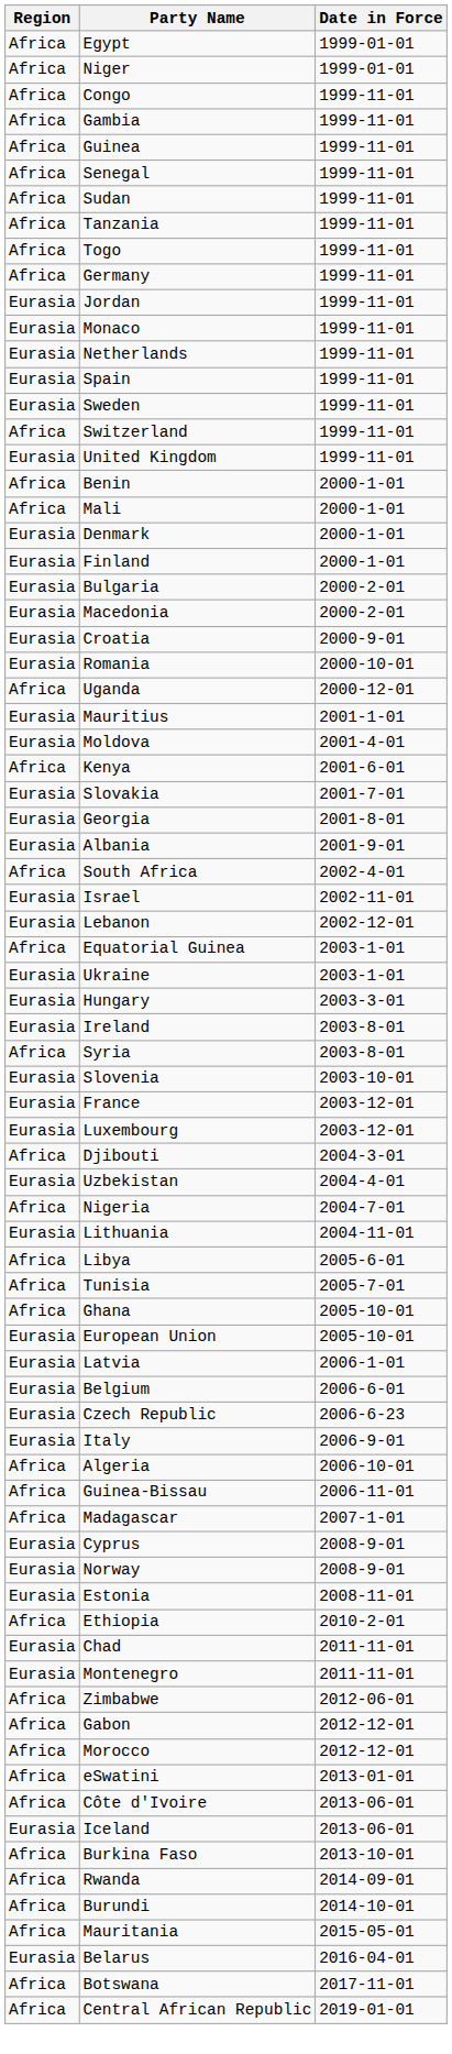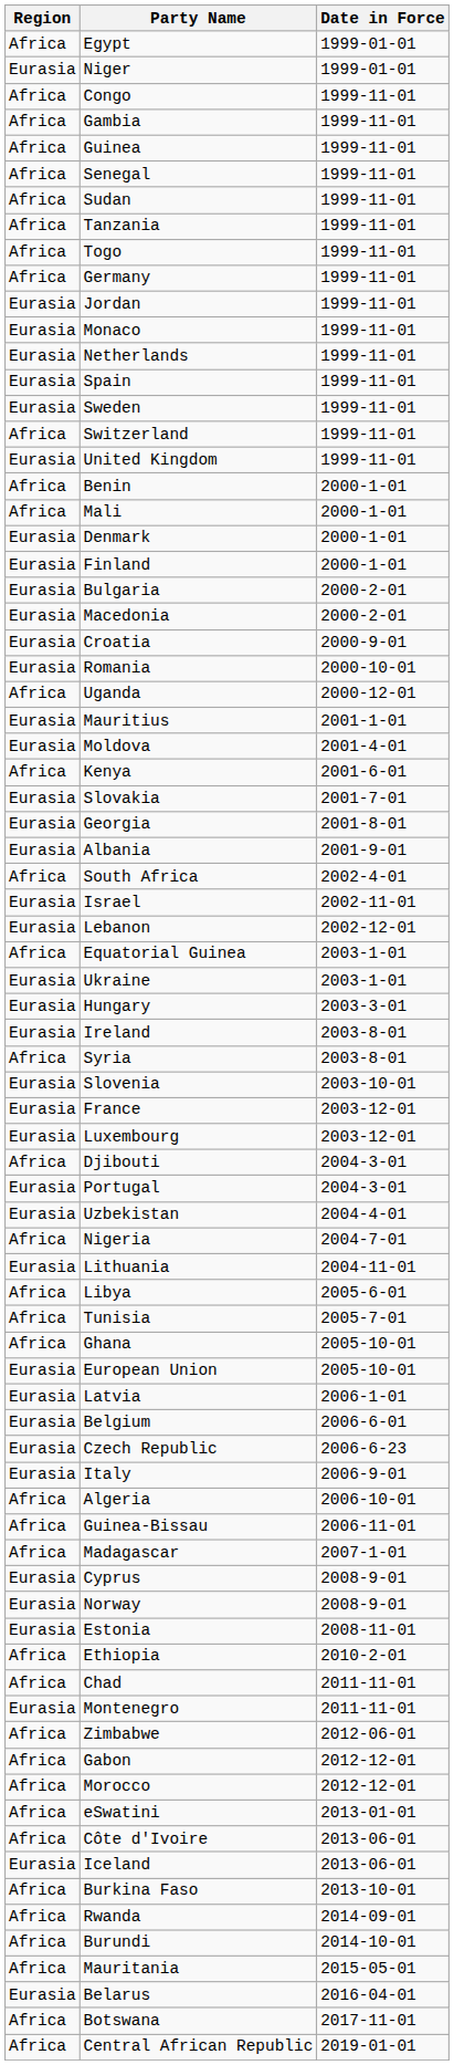 <table class="wikitable sortable collapsible collapsed" border="1">
 <tr>
 <th scope="col">Region</th>
 <th scope="col">Party Name</th>
 <th scope="col">Date in Force</th>
 </tr>
 <tr>
 <td>Africa</td>
 <td>Egypt</td>
 <td>1999-01-01</td>
 </tr>
 <tr>
-<td>Africa</td>
+<td>Eurasia</td>
 <td>Niger</td>
 <td>1999-01-01</td>
 </tr>
 <tr>
 <td>Africa</td>
 <td>Congo</td>
 <td>1999-11-01</td>
 </tr>
 <tr>
 <td>Africa</td>
 <td>Gambia</td>
 <td>1999-11-01</td>
 </tr>
 <tr>
 <td>Africa</td>
 <td>Guinea</td>
 <td>1999-11-01</td>
 </tr>
 <tr>
 <td>Africa</td>
 <td>Senegal</td>
 <td>1999-11-01</td>
 </tr>
 <tr>
 <td>Africa</td>
 <td>Sudan</td>
 <td>1999-11-01</td>
 </tr>
 <tr>
 <td>Africa</td>
 <td>Tanzania</td>
 <td>1999-11-01</td>
 </tr>
 <tr>
 <td>Africa</td>
 <td>Togo</td>
 <td>1999-11-01</td>
 </tr>
 <tr>
 <td>Africa</td>
 <td>Germany</td>
 <td>1999-11-01</td>
 </tr>
 <tr>
 <td>Eurasia</td>
 <td>Jordan</td>
 <td>1999-11-01</td>
 </tr>
 <tr>
 <td>Eurasia</td>
 <td>Monaco</td>
 <td>1999-11-01</td>
 </tr>
 <tr>
 <td>Eurasia</td>
 <td>Netherlands</td>
 <td>1999-11-01</td>
 </tr>
 <tr>
 <td>Eurasia</td>
 <td>Spain</td>
 <td>1999-11-01</td>
 </tr>
 <tr>
 <td>Eurasia</td>
 <td>Sweden</td>
 <td>1999-11-01</td>
 </tr>
 <tr>
 <td>Africa</td>
 <td>Switzerland</td>
 <td>1999-11-01</td>
 </tr>
 <tr>
 <td>Eurasia</td>
 <td>United Kingdom</td>
 <td>1999-11-01</td>
 </tr>
 <tr>
 <td>Africa</td>
 <td>Benin</td>
 <td>2000-1-01</td>
 </tr>
 <tr>
 <td>Africa</td>
 <td>Mali</td>
 <td>2000-1-01</td>
 </tr>
 <tr>
 <td>Eurasia</td>
 <td>Denmark</td>
 <td>2000-1-01</td>
 </tr>
 <tr>
 <td>Eurasia</td>
 <td>Finland</td>
 <td>2000-1-01</td>
 </tr>
 <tr>
 <td>Eurasia</td>
 <td>Bulgaria</td>
 <td>2000-2-01</td>
 </tr>
 <tr>
 <td>Eurasia</td>
 <td>Macedonia</td>
 <td>2000-2-01</td>
 </tr>
 <tr>
 <td>Eurasia</td>
 <td>Croatia</td>
 <td>2000-9-01</td>
 </tr>
 <tr>
 <td>Eurasia</td>
 <td>Romania</td>
 <td>2000-10-01</td>
 </tr>
 <tr>
 <td>Africa</td>
 <td>Uganda</td>
 <td>2000-12-01</td>
 </tr>
 <tr>
 <td>Eurasia</td>
 <td>Mauritius</td>
 <td>2001-1-01</td>
 </tr>
 <tr>
 <td>Eurasia</td>
 <td>Moldova</td>
 <td>2001-4-01</td>
 </tr>
 <tr>
 <td>Africa</td>
 <td>Kenya</td>
 <td>2001-6-01</td>
 </tr>
 <tr>
 <td>Eurasia</td>
 <td>Slovakia</td>
 <td>2001-7-01</td>
 </tr>
 <tr>
 <td>Eurasia</td>
 <td>Georgia</td>
 <td>2001-8-01</td>
 </tr>
 <tr>
 <td>Eurasia</td>
 <td>Albania</td>
 <td>2001-9-01</td>
 </tr>
 <tr>
 <td>Africa</td>
 <td>South Africa</td>
 <td>2002-4-01</td>
 </tr>
 <tr>
 <td>Eurasia</td>
 <td>Israel</td>
 <td>2002-11-01</td>
 </tr>
 <tr>
 <td>Eurasia</td>
 <td>Lebanon</td>
 <td>2002-12-01</td>
 </tr>
 <tr>
 <td>Africa</td>
 <td>Equatorial Guinea</td>
 <td>2003-1-01</td>
 </tr>
 <tr>
 <td>Eurasia</td>
 <td>Ukraine</td>
 <td>2003-1-01</td>
 </tr>
 <tr>
 <td>Eurasia</td>
 <td>Hungary</td>
 <td>2003-3-01</td>
 </tr>
 <tr>
 <td>Eurasia</td>
 <td>Ireland</td>
 <td>2003-8-01</td>
 </tr>
 <tr>
 <td>Africa</td>
 <td>Syria</td>
 <td>2003-8-01</td>
 </tr>
 <tr>
 <td>Eurasia</td>
 <td>Slovenia</td>
 <td>2003-10-01</td>
 </tr>
 <tr>
 <td>Eurasia</td>
 <td>France</td>
 <td>2003-12-01</td>
 </tr>
 <tr>
 <td>Eurasia</td>
 <td>Luxembourg</td>
 <td>2003-12-01</td>
 </tr>
 <tr>
 <td>Africa</td>
 <td>Djibouti</td>
 <td>2004-3-01</td>
 </tr>
 <tr>
 <td>Eurasia</td>
+<td>Portugal</td>
+<td>2004-3-01</td>
+</tr>
+<tr>
+<td>Eurasia</td>
 <td>Uzbekistan</td>
 <td>2004-4-01</td>
 </tr>
 <tr>
 <td>Africa</td>
 <td>Nigeria</td>
 <td>2004-7-01</td>
 </tr>
 <tr>
 <td>Eurasia</td>
 <td>Lithuania</td>
 <td>2004-11-01</td>
 </tr>
 <tr>
 <td>Africa</td>
 <td>Libya</td>
 <td>2005-6-01</td>
 </tr>
 <tr>
 <td>Africa</td>
 <td>Tunisia</td>
 <td>2005-7-01</td>
 </tr>
 <tr>
 <td>Africa</td>
 <td>Ghana</td>
 <td>2005-10-01</td>
 </tr>
 <tr>
 <td>Eurasia</td>
 <td>European Union</td>
 <td>2005-10-01</td>
 </tr>
 <tr>
 <td>Eurasia</td>
 <td>Latvia</td>
 <td>2006-1-01</td>
 </tr>
 <tr>
 <td>Eurasia</td>
 <td>Belgium</td>
 <td>2006-6-01</td>
 </tr>
 <tr>
 <td>Eurasia</td>
 <td>Czech Republic</td>
 <td>2006-6-23</td>
 </tr>
 <tr>
 <td>Eurasia</td>
 <td>Italy</td>
 <td>2006-9-01</td>
 </tr>
 <tr>
 <td>Africa</td>
 <td>Algeria</td>
 <td>2006-10-01</td>
 </tr>
 <tr>
 <td>Africa</td>
 <td>Guinea-Bissau</td>
 <td>2006-11-01</td>
 </tr>
 <tr>
 <td>Africa</td>
 <td>Madagascar</td>
 <td>2007-1-01</td>
 </tr>
 <tr>
 <td>Eurasia</td>
 <td>Cyprus</td>
 <td>2008-9-01</td>
 </tr>
 <tr>
 <td>Eurasia</td>
 <td>Norway</td>
 <td>2008-9-01</td>
 </tr>
 <tr>
 <td>Eurasia</td>
 <td>Estonia</td>
 <td>2008-11-01</td>
 </tr>
 <tr>
 <td>Africa</td>
 <td>Ethiopia</td>
 <td>2010-2-01</td>
 </tr>
 <tr>
-<td>Eurasia</td>
+<td>Africa</td>
 <td>Chad</td>
 <td>2011-11-01</td>
 </tr>
 <tr>
 <td>Eurasia</td>
 <td>Montenegro</td>
 <td>2011-11-01</td>
 </tr>
 <tr>
 <td>Africa</td>
 <td>Zimbabwe</td>
 <td>2012-06-01</td>
 </tr>
 <tr>
 <td>Africa</td>
 <td>Gabon</td>
 <td>2012-12-01</td>
 </tr>
 <tr>
 <td>Africa</td>
 <td>Morocco</td>
 <td>2012-12-01</td>
 </tr>
 <tr>
 <td>Africa</td>
 <td>eSwatini</td>
 <td>2013-01-01</td>
 </tr>
 <tr>
 <td>Africa</td>
 <td>Côte d'Ivoire</td>
 <td>2013-06-01</td>
 </tr>
 <tr>
 <td>Eurasia</td>
 <td>Iceland</td>
 <td>2013-06-01</td>
 </tr>
 <tr>
 <td>Africa</td>
 <td>Burkina Faso</td>
 <td>2013-10-01</td>
 </tr>
 <tr>
 <td>Africa</td>
 <td>Rwanda</td>
 <td>2014-09-01</td>
 </tr>
 <tr>
 <td>Africa</td>
 <td>Burundi</td>
 <td>2014-10-01</td>
 </tr>
 <tr>
 <td>Africa</td>
 <td>Mauritania</td>
 <td>2015-05-01</td>
 </tr>
 <tr>
 <td>Eurasia</td>
 <td>Belarus</td>
 <td>2016-04-01</td>
 </tr>
 <tr>
 <td>Africa</td>
 <td>Botswana</td>
 <td>2017-11-01</td>
 </tr>
 <tr>
 <td>Africa</td>
 <td>Central African Republic</td>
 <td>2019-01-01</td>
 </tr>
 </table>
